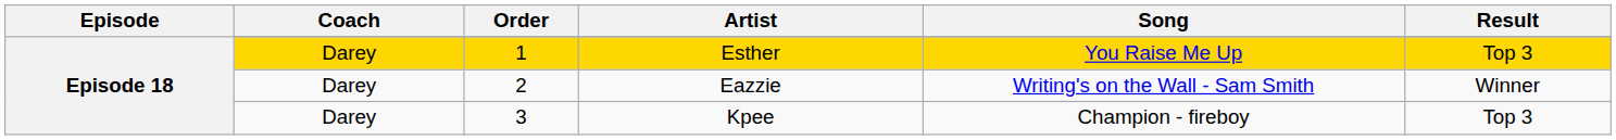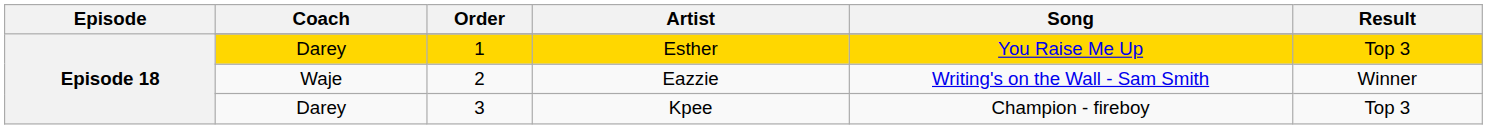 <table class="wikitable" style="text-align:center; width:100%">
 <tr>
 <th style="width:10%">Episode</th>
 <th style="width:10%">Coach</th>
 <th style="width:05%">Order</th>
 <th style="width:15%">Artist</th>
 <th style="width:21%">Song</th>
 <th style="width:9%">Result</th>
 </tr>
 <tr>
 <th scope="row" rowspan="6">Episode 18<br></th>
 </tr>
 <tr style="background:gold">
 <td scope="row">Darey</td>
 <td>1</td>
 <td>Esther</td>
 <td><a href='#'>You Raise Me Up</a></td>
 <td>Top 3</td>
 </tr>
 <tr>
-<td>Darey</td>
+<td>Waje</td>
 <td>2</td>
 <td>Eazzie</td>
 <td><a href='#'>Writing's on the Wall - Sam Smith</a></td>
 <td>Winner</td>
 </tr>
 <tr>
 <td>Darey</td>
 <td>3</td>
 <td>Kpee</td>
 <td>Champion - fireboy</td>
 <td>Top 3</td>
 </tr>
 </table>
